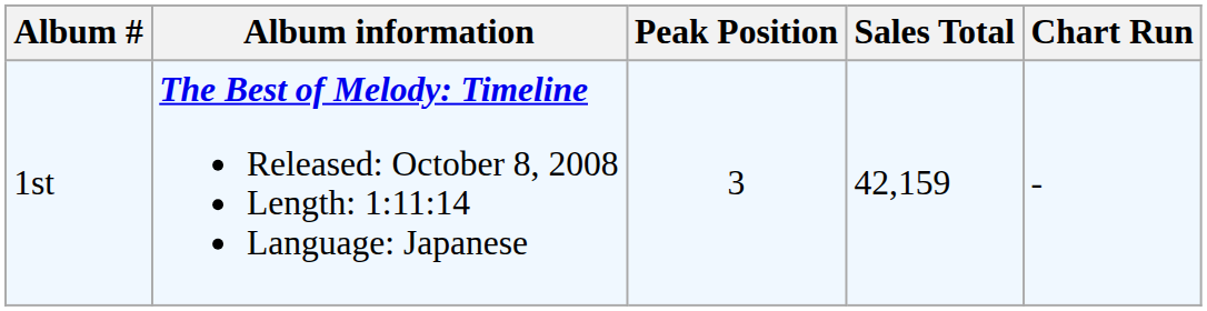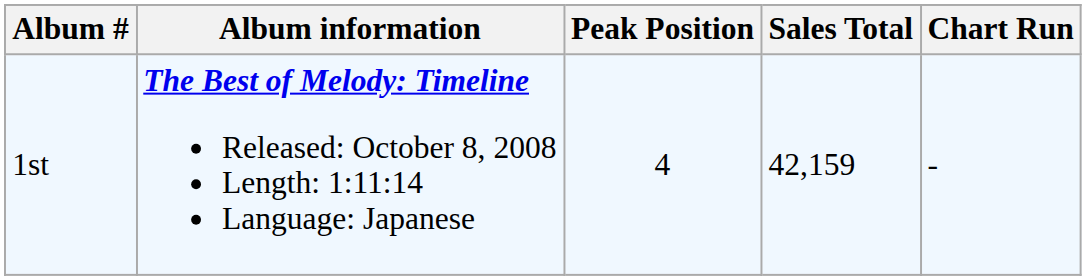 <table class="wikitable">
 <tr>
 <th>Album #</th>
 <th>Album information</th>
 <th>Peak Position</th>
 <th>Sales Total</th>
 <th>Chart Run</th>
 </tr>
 <tr bgcolor="#F0F8FF">
 <td>1st</td>
 <td><strong><em><a href='#'>The Best of Melody: Timeline</a></em></strong><br><ul><li>Released: October 8, 2008</li><li>Length: 1:11:14</li><li>Language: Japanese</li></ul></td>
-<td align="center">3</td>
+<td align="center">4</td>
 <td>42,159</td>
 <td>-</td>
 </tr>
 </table>
